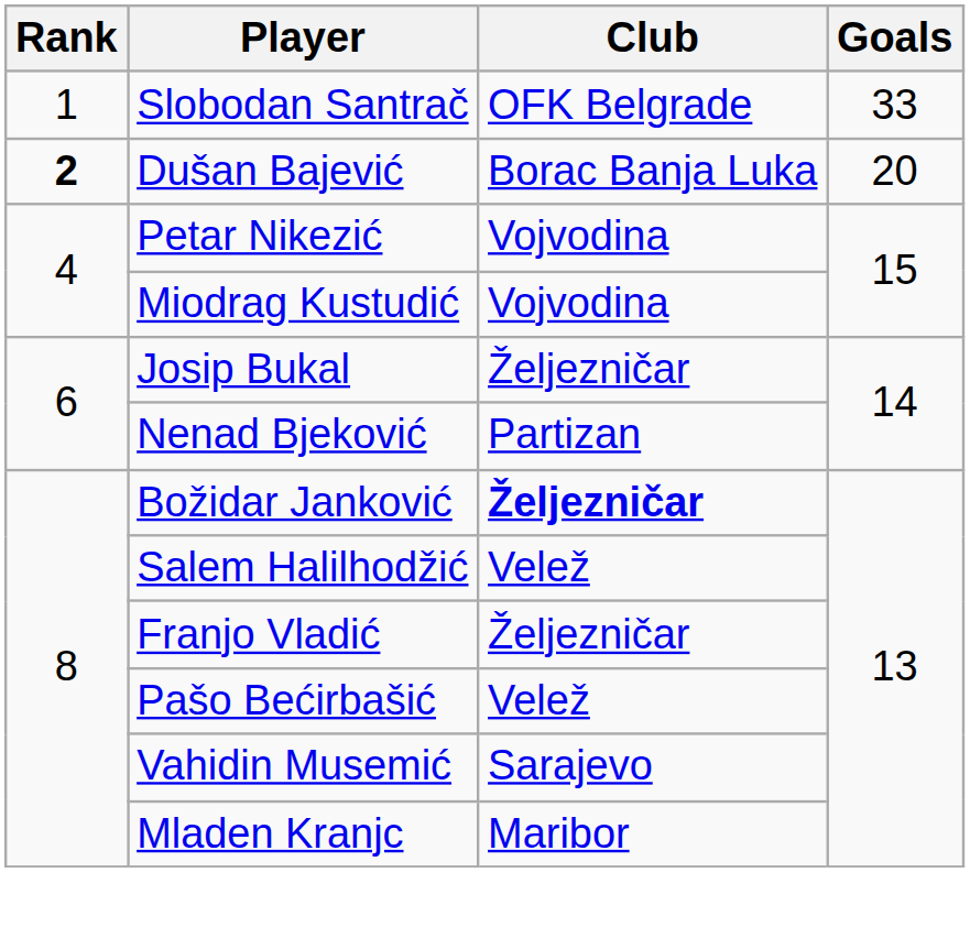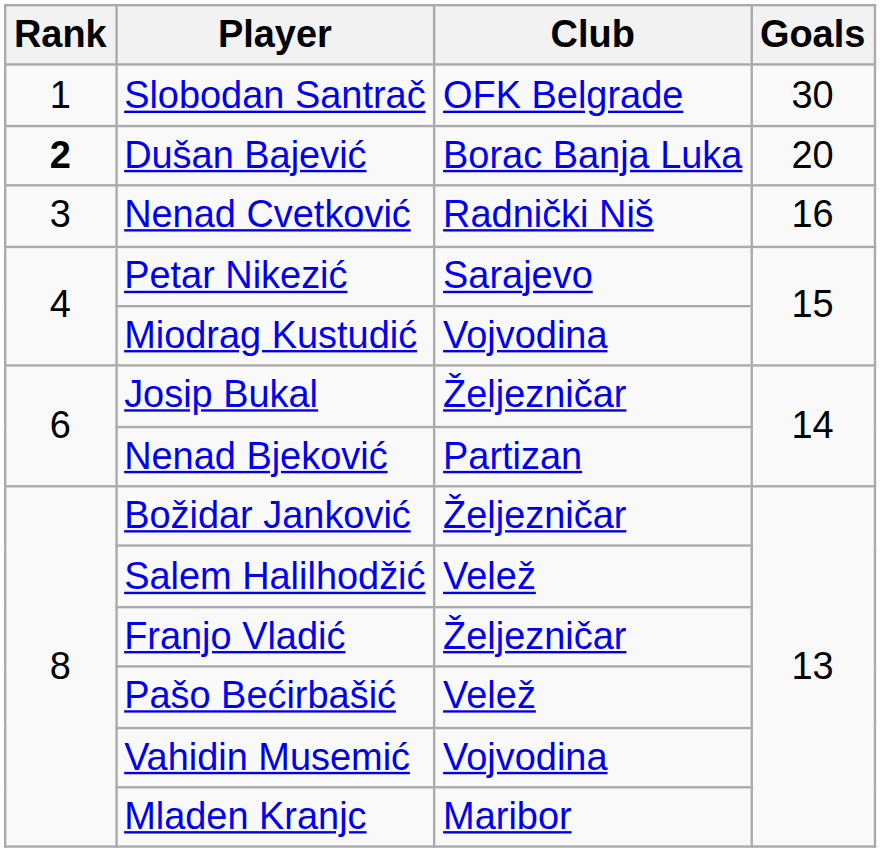 <table class="wikitable" style="text-align:center">
 <tr>
 <th>Rank</th>
 <th>Player</th>
 <th>Club</th>
 <th>Goals</th>
 </tr>
 <tr>
 <td rowspan="1">1</td>
 <td align="left"> <a href='#'>Slobodan Santrač</a></td>
 <td align="left"><a href='#'>OFK Belgrade</a></td>
-<td>33</td>
+<td>30</td>
 </tr>
 <tr>
 <td rowspan="1"><strong>2</strong></td>
 <td align="left"> <a href='#'>Dušan Bajević</a></td>
 <td align="left"><a href='#'>Borac Banja Luka</a></td>
 <td>20</td>
 </tr>
 <tr>
+<td rowspan="1">3</td>
+<td align="left"> <a href='#'>Nenad Cvetković</a></td>
+<td align="left"><a href='#'>Radnički Niš</a></td>
+<td>16</td>
+</tr>
+<tr>
 <td rowspan="2">4</td>
 <td align="left"> <a href='#'>Petar Nikezić</a></td>
-<td align="left"><a href='#'>Vojvodina</a></td>
+<td align="left"><a href='#'>Sarajevo</a></td>
 <td rowspan="2">15</td>
 </tr>
 <tr>
 <td align="left"> <a href='#'>Miodrag Kustudić</a></td>
 <td align="left"><a href='#'>Vojvodina</a></td>
 </tr>
 <tr>
 <td rowspan="2">6</td>
 <td align="left"> <a href='#'>Josip Bukal</a></td>
 <td align="left"><a href='#'>Željezničar</a></td>
 <td rowspan="2">14</td>
 </tr>
 <tr>
 <td align="left"> <a href='#'>Nenad Bjeković</a></td>
 <td align="left"><a href='#'>Partizan</a></td>
 </tr>
 <tr>
 <td rowspan="6">8</td>
 <td align="left"> <a href='#'>Božidar Janković</a></td>
-<td align="left"><strong><a href='#'>Željezničar</a></strong></td>
+<td align="left"><a href='#'>Željezničar</a></td>
 <td rowspan="6">13</td>
 </tr>
 <tr>
 <td align="left"> <a href='#'>Salem Halilhodžić</a></td>
 <td align="left"><a href='#'>Velež</a></td>
 </tr>
 <tr>
 <td align="left"> <a href='#'>Franjo Vladić</a></td>
 <td align="left"><a href='#'>Željezničar</a></td>
 </tr>
 <tr>
 <td align="left"> <a href='#'>Pašo Bećirbašić</a></td>
 <td align="left"><a href='#'>Velež</a></td>
 </tr>
 <tr>
 <td align="left"> <a href='#'>Vahidin Musemić</a></td>
-<td align="left"><a href='#'>Sarajevo</a></td>
+<td align="left"><a href='#'>Vojvodina</a></td>
 </tr>
 <tr>
 <td align="left"> <a href='#'>Mladen Kranjc</a></td>
 <td align="left"><a href='#'>Maribor</a></td>
 </tr>
 </table>
